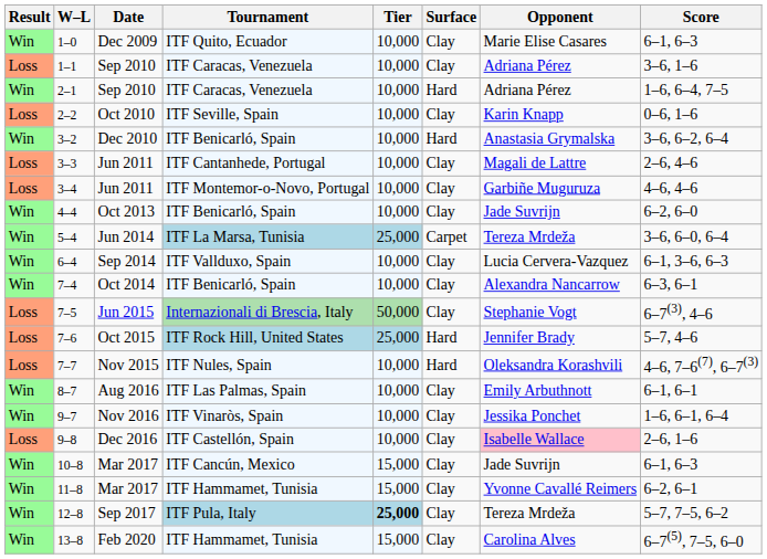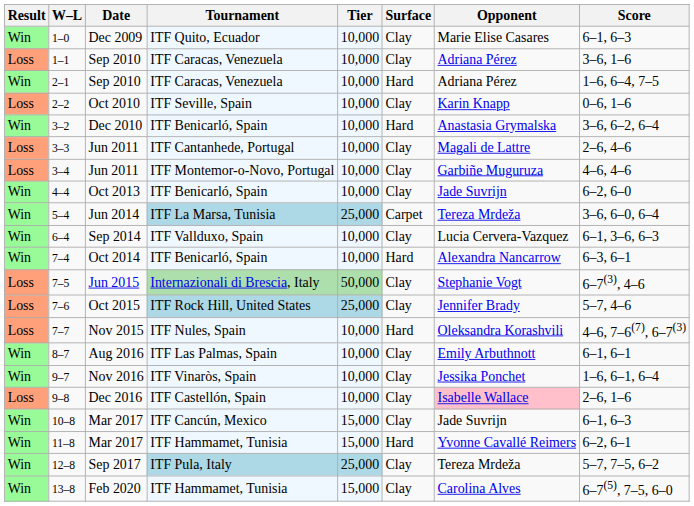 <table class="sortable wikitable">
 <tr>
 <th>Result</th>
 <th class="unsortable">W–L</th>
 <th>Date</th>
 <th>Tournament</th>
 <th>Tier</th>
 <th>Surface</th>
 <th>Opponent</th>
 <th class="unsortable">Score</th>
 </tr>
 <tr>
 <td bgcolor="98FB98">Win</td>
 <td><small>1–0</small></td>
 <td>Dec 2009</td>
 <td bgcolor="#f0f8ff">ITF Quito, Ecuador</td>
 <td bgcolor="#f0f8ff">10,000</td>
 <td>Clay</td>
 <td> Marie Elise Casares</td>
 <td>6–1, 6–3</td>
 </tr>
 <tr>
 <td bgcolor=FFA07A>Loss</td>
 <td><small>1–1</small></td>
 <td>Sep 2010</td>
 <td bgcolor=f0f8ff>ITF Caracas, Venezuela</td>
 <td bgcolor=f0f8ff>10,000</td>
 <td>Clay</td>
 <td> <a href='#'>Adriana Pérez</a></td>
 <td>3–6, 1–6</td>
 </tr>
 <tr>
 <td bgcolor="98FB98">Win</td>
 <td><small>2–1</small></td>
 <td>Sep 2010</td>
 <td bgcolor=f0f8ff>ITF Caracas, Venezuela</td>
 <td bgcolor=f0f8ff>10,000</td>
 <td>Hard</td>
 <td> Adriana Pérez</td>
 <td>1–6, 6–4, 7–5</td>
 </tr>
 <tr>
 <td bgcolor=FFA07A>Loss</td>
 <td><small>2–2</small></td>
 <td>Oct 2010</td>
 <td style="background:#f0f8ff;">ITF Seville, Spain</td>
 <td style="background:#f0f8ff;">10,000</td>
 <td>Clay</td>
 <td> <a href='#'>Karin Knapp</a></td>
 <td>0–6, 1–6</td>
 </tr>
 <tr>
 <td bgcolor="98FB98">Win</td>
 <td><small>3–2</small></td>
 <td>Dec 2010</td>
 <td bgcolor=f0f8ff>ITF Benicarló, Spain</td>
 <td bgcolor=f0f8ff>10,000</td>
 <td>Hard</td>
 <td> <a href='#'>Anastasia Grymalska</a></td>
 <td>3–6, 6–2, 6–4</td>
 </tr>
 <tr>
 <td bgcolor=FFA07A>Loss</td>
 <td><small>3–3</small></td>
 <td>Jun 2011</td>
 <td bgcolor="#f0f8ff">ITF Cantanhede, Portugal</td>
 <td bgcolor="#f0f8ff">10,000</td>
 <td>Clay</td>
 <td> <a href='#'>Magali de Lattre</a></td>
 <td>2–6, 4–6</td>
 </tr>
 <tr>
 <td bgcolor=FFA07A>Loss</td>
 <td><small>3–4</small></td>
 <td>Jun 2011</td>
 <td bgcolor=#f0f8ff>ITF Montemor-o-Novo, Portugal</td>
 <td bgcolor=#f0f8ff>10,000</td>
 <td>Clay</td>
 <td> <a href='#'>Garbiñe Muguruza</a></td>
 <td>4–6, 4–6</td>
 </tr>
 <tr>
 <td bgcolor="98FB98">Win</td>
 <td><small>4–4</small></td>
 <td>Oct 2013</td>
 <td bgcolor=f0f8ff>ITF Benicarló, Spain</td>
 <td bgcolor=f0f8ff>10,000</td>
 <td>Clay</td>
 <td> <a href='#'>Jade Suvrijn</a></td>
 <td>6–2, 6–0</td>
 </tr>
 <tr>
 <td bgcolor="98FB98">Win</td>
 <td><small>5–4</small></td>
 <td>Jun 2014</td>
 <td style="background:lightblue;">ITF La Marsa, Tunisia</td>
 <td style="background:lightblue;">25,000</td>
 <td>Carpet</td>
 <td> <a href='#'>Tereza Mrdeža</a></td>
 <td>3–6, 6–0, 6–4</td>
 </tr>
 <tr>
 <td bgcolor="98FB98">Win</td>
 <td><small>6–4</small></td>
 <td>Sep 2014</td>
 <td bgcolor=f0f8ff>ITF Vallduxo, Spain</td>
 <td bgcolor=f0f8ff>10,000</td>
 <td>Clay</td>
 <td> Lucia Cervera-Vazquez</td>
 <td>6–1, 3–6, 6–3</td>
 </tr>
 <tr>
 <td bgcolor="98FB98">Win</td>
 <td><small>7–4</small></td>
 <td>Oct 2014</td>
 <td bgcolor=f0f8ff>ITF Benicarló, Spain</td>
 <td bgcolor=f0f8ff>10,000</td>
-<td>Clay</td>
+<td>Hard</td>
 <td> <a href='#'>Alexandra Nancarrow</a></td>
 <td>6–3, 6–1</td>
 </tr>
 <tr>
 <td bgcolor=FFA07A>Loss</td>
 <td><small>7–5</small></td>
 <td><a href='#'>Jun 2015</a></td>
 <td style="background:#addfad;"><a href='#'>Internazionali di Brescia</a>, Italy</td>
 <td style="background:#addfad;">50,000</td>
 <td>Clay</td>
 <td> <a href='#'>Stephanie Vogt</a></td>
 <td>6–7<sup>(3)</sup>, 4–6</td>
 </tr>
 <tr>
 <td bgcolor=FFA07A>Loss</td>
 <td><small>7–6</small></td>
 <td>Oct 2015</td>
 <td style="background:lightblue;">ITF Rock Hill, United States</td>
 <td style="background:lightblue;">25,000</td>
-<td>Hard</td>
+<td>Clay</td>
 <td> <a href='#'>Jennifer Brady</a></td>
 <td>5–7, 4–6</td>
 </tr>
 <tr>
 <td bgcolor=FFA07A>Loss</td>
 <td><small>7–7</small></td>
 <td>Nov 2015</td>
 <td style="background:#f0f8ff;">ITF Nules, Spain</td>
 <td style="background:#f0f8ff;">10,000</td>
 <td>Hard</td>
 <td> <a href='#'>Oleksandra Korashvili</a></td>
 <td>4–6, 7–6<sup>(7)</sup>, 6–7<sup>(3)</sup></td>
 </tr>
 <tr>
 <td bgcolor="98FB98">Win</td>
 <td><small>8–7</small></td>
 <td>Aug 2016</td>
 <td style="background:#f0f8ff;">ITF Las Palmas, Spain</td>
 <td style="background:#f0f8ff;">10,000</td>
 <td>Clay</td>
 <td> <a href='#'>Emily Arbuthnott</a></td>
 <td>6–1, 6–1</td>
 </tr>
 <tr>
 <td bgcolor="98FB98">Win</td>
 <td><small>9–7</small></td>
 <td>Nov 2016</td>
 <td style="background:#f0f8ff;">ITF Vinaròs, Spain</td>
 <td style="background:#f0f8ff;">10,000</td>
 <td>Clay</td>
 <td> <a href='#'>Jessika Ponchet</a></td>
 <td>1–6, 6–1, 6–4</td>
 </tr>
 <tr>
 <td bgcolor=FFA07A>Loss</td>
 <td><small>9–8</small></td>
 <td>Dec 2016</td>
 <td style="background:#f0f8ff;">ITF Castellón, Spain</td>
 <td style="background:#f0f8ff;">10,000</td>
 <td>Clay</td>
 <td style="background: pink;"> <a href='#'>Isabelle Wallace</a></td>
 <td>2–6, 1–6</td>
 </tr>
 <tr>
 <td bgcolor="98FB98">Win</td>
 <td><small>10–8</small></td>
 <td>Mar 2017</td>
 <td style="background:#f0f8ff;">ITF Cancún, Mexico</td>
 <td style="background:#f0f8ff;">15,000</td>
 <td>Clay</td>
 <td> Jade Suvrijn</td>
 <td>6–1, 6–3</td>
 </tr>
 <tr>
 <td bgcolor="98FB98">Win</td>
 <td><small>11–8</small></td>
 <td>Mar 2017</td>
 <td style="background:#f0f8ff;">ITF Hammamet, Tunisia</td>
 <td style="background:#f0f8ff;">15,000</td>
-<td>Clay</td>
+<td>Hard</td>
 <td> <a href='#'>Yvonne Cavallé Reimers</a></td>
 <td>6–2, 6–1</td>
 </tr>
 <tr>
 <td style="background:#98fb98;">Win</td>
 <td><small>12–8</small></td>
 <td>Sep 2017</td>
 <td bgcolor="lightblue">ITF Pula, Italy</td>
-<td bgcolor="lightblue"><strong>25,000</strong></td>
+<td bgcolor="lightblue">25,000</td>
 <td>Clay</td>
 <td> Tereza Mrdeža</td>
 <td>5–7, 7–5, 6–2</td>
 </tr>
 <tr>
 <td bgcolor="98FB98">Win</td>
 <td><small>13–8</small></td>
 <td>Feb 2020</td>
 <td style="background:#f0f8ff;">ITF Hammamet, Tunisia</td>
 <td style="background:#f0f8ff;">15,000</td>
 <td>Clay</td>
 <td> <a href='#'>Carolina Alves</a></td>
 <td>6–7<sup>(5)</sup>, 7–5, 6–0</td>
 </tr>
 </table>
